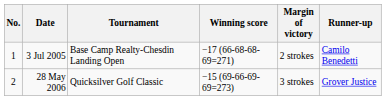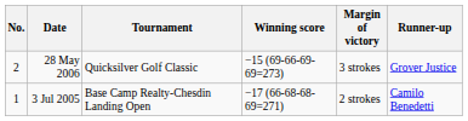 <table class="wikitable" style="font-size:95%;">
 <tr>
 <th>No.</th>
 <th>Date</th>
 <th>Tournament</th>
 <th>Winning score</th>
 <th>Margin of<br>victory</th>
 <th>Runner-up</th>
 </tr>
 <tr>
+<td align=center>2</td>
+<td align=right>28 May 2006</td>
+<td>Quicksilver Golf Classic</td>
+<td>−15 (69-66-69-69=273)</td>
+<td>3 strokes</td>
+<td> <a href='#'>Grover Justice</a></td>
+</tr>
+<tr>
 <td align=center>1</td>
 <td align=right>3 Jul 2005</td>
 <td>Base Camp Realty-Chesdin Landing Open</td>
 <td>−17 (66-68-68-69=271)</td>
 <td>2 strokes</td>
 <td> <a href='#'>Camilo Benedetti</a></td>
 </tr>
-<tr>
-<td align=center>2</td>
-<td align=right>28 May 2006</td>
-<td>Quicksilver Golf Classic</td>
-<td>−15 (69-66-69-69=273)</td>
-<td>3 strokes</td>
-<td> <a href='#'>Grover Justice</a></td>
-</tr>
 </table>
